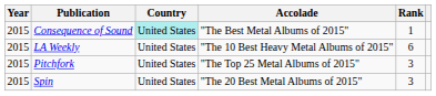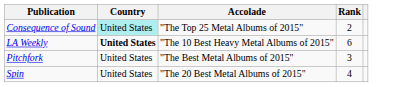 <table class="wikitable sortable" style="margin:0em 1em 1em 0pt">
 <tr>
-<th>Year</th>
 <th>Publication</th>
 <th>Country</th>
 <th>Accolade</th>
 <th>Rank</th>
 <th class=unsortable></th>
 </tr>
 <tr>
-<td align=center>2015</td>
 <td><em><a href='#'>Consequence of Sound</a></em></td>
 <td style="background: paleturquoise;">United States</td>
-<td>"The Best Metal Albums of 2015"</td>
-<td align=center>1</td>
+<td>"The Top 25 Metal Albums of 2015"</td>
+<td align=center>2</td>
 <td></td>
 </tr>
 <tr>
-<td align=center>2015</td>
 <td><em><a href='#'>LA Weekly</a></em></td>
-<td>United States</td>
+<td><strong>United States</strong></td>
 <td>"The 10 Best Heavy Metal Albums of 2015"</td>
 <td align=center>6</td>
 <td></td>
 </tr>
 <tr>
-<td align=center>2015</td>
 <td><em><a href='#'>Pitchfork</a></em></td>
 <td>United States</td>
-<td>"The Top 25 Metal Albums of 2015"</td>
+<td>"The Best Metal Albums of 2015"</td>
 <td align=center>3</td>
 <td></td>
 </tr>
 <tr>
-<td align=center>2015</td>
 <td><em><a href='#'>Spin</a></em></td>
 <td>United States</td>
 <td>"The 20 Best Metal Albums of 2015"</td>
-<td align=center>3</td>
+<td align=center>4</td>
 <td></td>
 </tr>
 </table>
